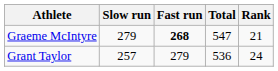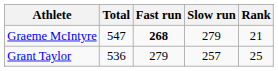 <table class="wikitable" style="font-size:90%">
 <tr>
 <th>Athlete</th>
+<th>Total</th>
+<th>Fast run</th>
 <th>Slow run</th>
-<th>Fast run</th>
-<th>Total</th>
 <th>Rank</th>
 </tr>
 <tr align=center>
 <td align=left><a href='#'>Graeme McIntyre</a></td>
+<td>547</td>
+<td><strong>268</strong></td>
 <td>279</td>
-<td><strong>268</strong></td>
-<td>547</td>
 <td>21</td>
 </tr>
 <tr align=center>
 <td align=left><a href='#'>Grant Taylor</a></td>
+<td>536</td>
+<td>279</td>
 <td>257</td>
-<td>279</td>
-<td>536</td>
-<td>24</td>
+<td>25</td>
 </tr>
 </table>
